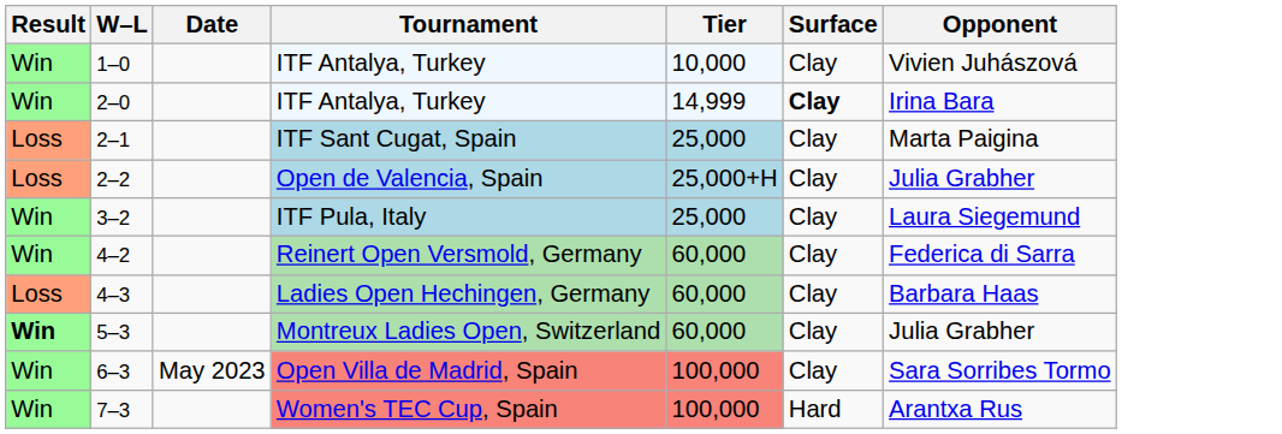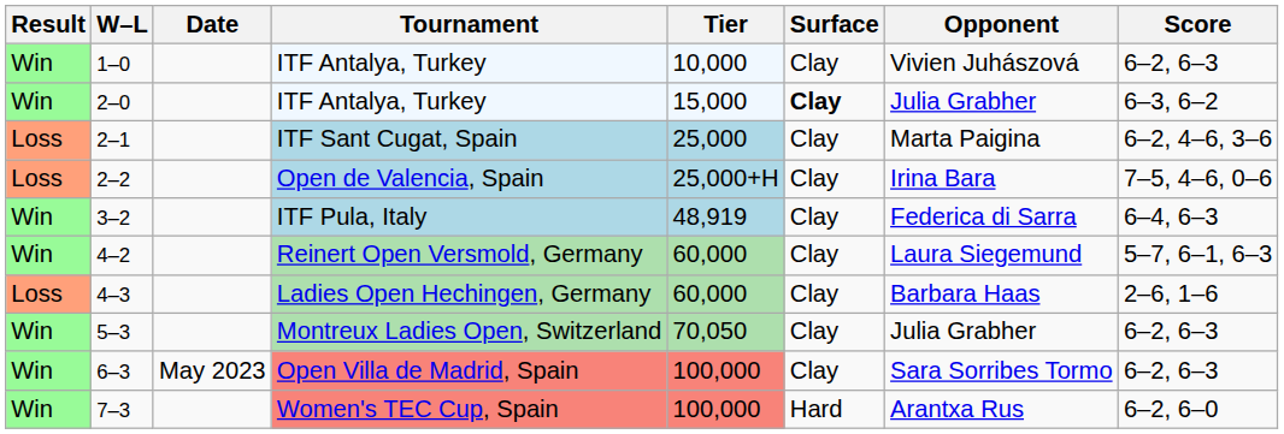 <table class="sortable wikitable">
 <tr>
 <th>Result</th>
 <th class="unsortable">W–L</th>
 <th>Date</th>
 <th>Tournament</th>
 <th>Tier</th>
 <th>Surface</th>
 <th>Opponent</th>
+<th class="unsortable">Score</th>
 </tr>
 <tr>
 <td style="background:#98fb98;">Win</td>
 <td><small>1–0</small></td>
 <td></td>
 <td style="background:#f0f8ff;">ITF Antalya, Turkey</td>
 <td style="background:#f0f8ff;">10,000</td>
 <td>Clay</td>
 <td> Vivien Juhászová</td>
+<td>6–2, 6–3</td>
 </tr>
 <tr>
 <td style="background:#98fb98;">Win</td>
 <td><small>2–0</small></td>
 <td></td>
 <td style="background:#f0f8ff;">ITF Antalya, Turkey</td>
-<td style="background:#f0f8ff;">14,999</td>
+<td style="background:#f0f8ff;">15,000</td>
 <td><strong>Clay</strong></td>
-<td> <a href='#'>Irina Bara</a></td>
+<td> <a href='#'>Julia Grabher</a></td>
+<td>6–3, 6–2</td>
 </tr>
 <tr>
 <td style="background:#ffa07a;">Loss</td>
 <td><small>2–1</small></td>
 <td></td>
 <td style="background:lightblue;">ITF Sant Cugat, Spain</td>
 <td style="background:lightblue;">25,000</td>
 <td>Clay</td>
 <td> Marta Paigina</td>
+<td>6–2, 4–6, 3–6</td>
 </tr>
 <tr>
 <td style="background:#ffa07a;">Loss</td>
 <td><small>2–2</small></td>
 <td></td>
 <td style="background:lightblue;"><a href='#'>Open de Valencia</a>, Spain</td>
 <td style="background:lightblue;">25,000+H</td>
 <td>Clay</td>
-<td> <a href='#'>Julia Grabher</a></td>
+<td> <a href='#'>Irina Bara</a></td>
+<td>7–5, 4–6, 0–6</td>
 </tr>
 <tr>
 <td style="background:#98fb98;">Win</td>
 <td><small>3–2</small></td>
 <td></td>
 <td style="background:lightblue;">ITF Pula, Italy</td>
-<td style="background:lightblue;">25,000</td>
+<td style="background:lightblue;">48,919</td>
 <td>Clay</td>
-<td> <a href='#'>Laura Siegemund</a></td>
+<td> <a href='#'>Federica di Sarra</a></td>
+<td>6–4, 6–3</td>
 </tr>
 <tr>
 <td style="background:#98fb98;">Win</td>
 <td><small>4–2</small></td>
 <td><a href='#'></a></td>
 <td style="background:#addfad;"><a href='#'>Reinert Open Versmold</a>, Germany</td>
 <td style="background:#addfad;">60,000</td>
 <td>Clay</td>
-<td> <a href='#'>Federica di Sarra</a></td>
+<td> <a href='#'>Laura Siegemund</a></td>
+<td>5–7, 6–1, 6–3</td>
 </tr>
 <tr>
 <td style="background:#ffa07a;">Loss</td>
 <td><small>4–3</small></td>
 <td><a href='#'></a></td>
 <td style="background:#addfad;"><a href='#'>Ladies Open Hechingen</a>, Germany</td>
 <td style="background:#addfad;">60,000</td>
 <td>Clay</td>
 <td> <a href='#'>Barbara Haas</a></td>
+<td>2–6, 1–6</td>
 </tr>
 <tr>
-<td style="background:#98fb98;"><strong>Win</strong></td>
+<td style="background:#98fb98;">Win</td>
 <td><small>5–3</small></td>
 <td><a href='#'></a></td>
 <td style="background:#addfad;"><a href='#'>Montreux Ladies Open</a>, Switzerland</td>
-<td style="background:#addfad;">60,000</td>
+<td style="background:#addfad;">70,050</td>
 <td>Clay</td>
 <td> Julia Grabher</td>
+<td>6–2, 6–3</td>
 </tr>
 <tr>
 <td style="background:#98fb98;">Win</td>
 <td><small>6–3</small></td>
 <td>May 2023</td>
 <td bgcolor=f88379><a href='#'>Open Villa de Madrid</a>, Spain</td>
 <td bgcolor=f88379>100,000</td>
 <td>Clay</td>
 <td> <a href='#'>Sara Sorribes Tormo</a></td>
+<td>6–2, 6–3</td>
 </tr>
 <tr>
 <td style="background:#98fb98;">Win</td>
 <td><small>7–3</small></td>
 <td><a href='#'></a></td>
 <td bgcolor=f88379><a href='#'>Women's TEC Cup</a>, Spain</td>
 <td bgcolor=f88379>100,000</td>
 <td>Hard</td>
 <td> <a href='#'>Arantxa Rus</a></td>
+<td>6–2, 6–0</td>
 </tr>
 </table>
